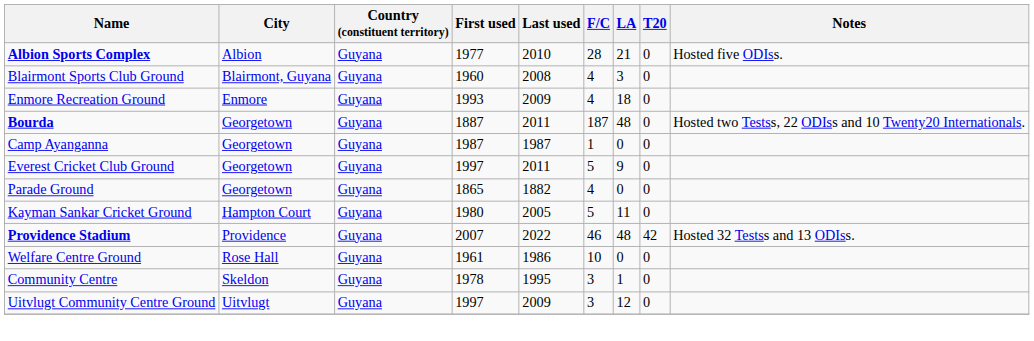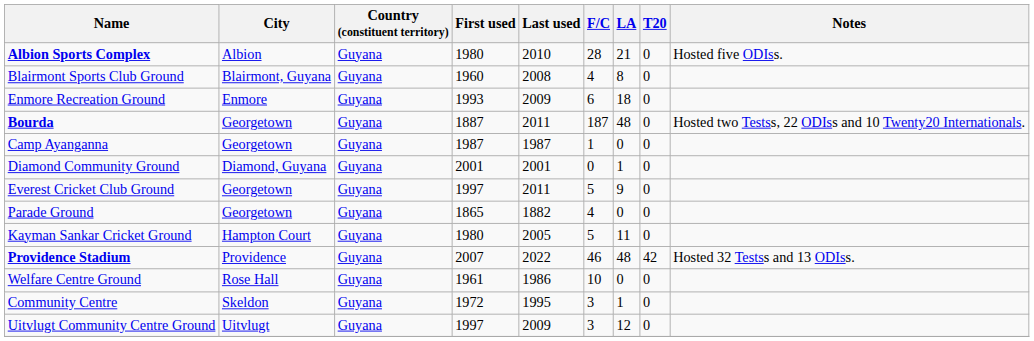 <table class ="wikitable sortable">
 <tr>
 <th>Name</th>
 <th>City</th>
 <th>Country<br><small>(constituent territory)</small></th>
 <th>First used</th>
 <th>Last used</th>
 <th><a href='#'>F/C</a></th>
 <th><a href='#'>LA</a></th>
 <th><a href='#'>T20</a></th>
 <th>Notes</th>
 </tr>
 <tr>
 <td><strong><a href='#'>Albion Sports Complex</a></strong></td>
 <td><a href='#'>Albion</a></td>
 <td><a href='#'>Guyana</a></td>
-<td>1977</td>
+<td>1980</td>
 <td>2010</td>
 <td>28</td>
 <td>21</td>
 <td>0</td>
 <td>Hosted five <a href='#'>ODIs</a>s.</td>
 </tr>
 <tr>
 <td><a href='#'>Blairmont Sports Club Ground</a></td>
 <td><a href='#'>Blairmont, Guyana</a></td>
 <td><a href='#'>Guyana</a></td>
 <td>1960</td>
 <td>2008</td>
 <td>4</td>
-<td>3</td>
+<td>8</td>
 <td>0</td>
 <td></td>
 </tr>
 <tr>
 <td><a href='#'>Enmore Recreation Ground</a></td>
 <td><a href='#'>Enmore</a></td>
 <td><a href='#'>Guyana</a></td>
 <td>1993</td>
 <td>2009</td>
-<td>4</td>
+<td>6</td>
 <td>18</td>
 <td>0</td>
 <td></td>
 </tr>
 <tr>
 <td><strong><a href='#'>Bourda</a></strong></td>
 <td><a href='#'>Georgetown</a></td>
 <td><a href='#'>Guyana</a></td>
 <td>1887</td>
 <td>2011</td>
 <td>187</td>
 <td>48</td>
 <td>0</td>
 <td>Hosted two <a href='#'>Tests</a>s, 22 <a href='#'>ODIs</a>s and 10 <a href='#'>Twenty20 Internationals</a>.</td>
 </tr>
 <tr>
 <td><a href='#'>Camp Ayanganna</a></td>
 <td><a href='#'>Georgetown</a></td>
 <td><a href='#'>Guyana</a></td>
 <td>1987</td>
 <td>1987</td>
 <td>1</td>
 <td>0</td>
+<td>0</td>
+<td></td>
+</tr>
+<tr>
+<td><a href='#'>Diamond Community Ground</a></td>
+<td><a href='#'>Diamond, Guyana</a></td>
+<td><a href='#'>Guyana</a></td>
+<td>2001</td>
+<td>2001</td>
+<td>0</td>
+<td>1</td>
 <td>0</td>
 <td></td>
 </tr>
 <tr>
 <td><a href='#'>Everest Cricket Club Ground</a></td>
 <td><a href='#'>Georgetown</a></td>
 <td><a href='#'>Guyana</a></td>
 <td>1997</td>
 <td>2011</td>
 <td>5</td>
 <td>9</td>
 <td>0</td>
 <td></td>
 </tr>
 <tr>
 <td><a href='#'>Parade Ground</a></td>
 <td><a href='#'>Georgetown</a></td>
 <td><a href='#'>Guyana</a></td>
 <td>1865</td>
 <td>1882</td>
 <td>4</td>
 <td>0</td>
 <td>0</td>
 <td></td>
 </tr>
 <tr>
 <td><a href='#'>Kayman Sankar Cricket Ground</a></td>
 <td><a href='#'>Hampton Court</a></td>
 <td><a href='#'>Guyana</a></td>
 <td>1980</td>
 <td>2005</td>
 <td>5</td>
 <td>11</td>
 <td>0</td>
 <td></td>
 </tr>
 <tr>
 <td><strong><a href='#'>Providence Stadium</a></strong></td>
 <td><a href='#'>Providence</a></td>
 <td><a href='#'>Guyana</a></td>
 <td>2007</td>
 <td>2022</td>
 <td>46</td>
 <td>48</td>
 <td>42</td>
 <td>Hosted 32 <a href='#'>Tests</a>s and 13 <a href='#'>ODIs</a>s.</td>
 </tr>
 <tr>
 <td><a href='#'>Welfare Centre Ground</a></td>
 <td><a href='#'>Rose Hall</a></td>
 <td><a href='#'>Guyana</a></td>
 <td>1961</td>
 <td>1986</td>
 <td>10</td>
 <td>0</td>
 <td>0</td>
 <td></td>
 </tr>
 <tr>
 <td><a href='#'>Community Centre</a></td>
 <td><a href='#'>Skeldon</a></td>
 <td><a href='#'>Guyana</a></td>
-<td>1978</td>
+<td>1972</td>
 <td>1995</td>
 <td>3</td>
 <td>1</td>
 <td>0</td>
 <td></td>
 </tr>
 <tr>
 <td><a href='#'>Uitvlugt Community Centre Ground</a></td>
 <td><a href='#'>Uitvlugt</a></td>
 <td><a href='#'>Guyana</a></td>
 <td>1997</td>
 <td>2009</td>
 <td>3</td>
 <td>12</td>
 <td>0</td>
 <td></td>
 </tr>
 <tr>
 </tr>
 </table>
